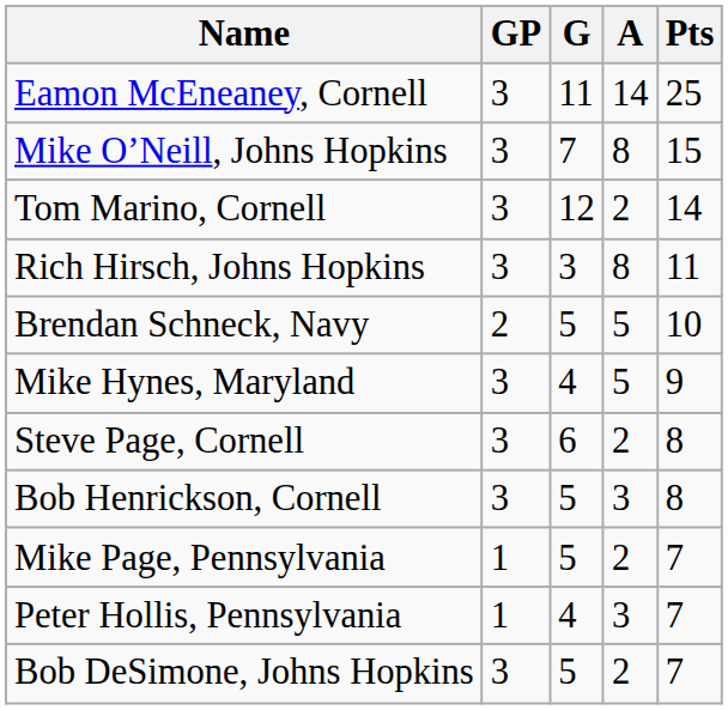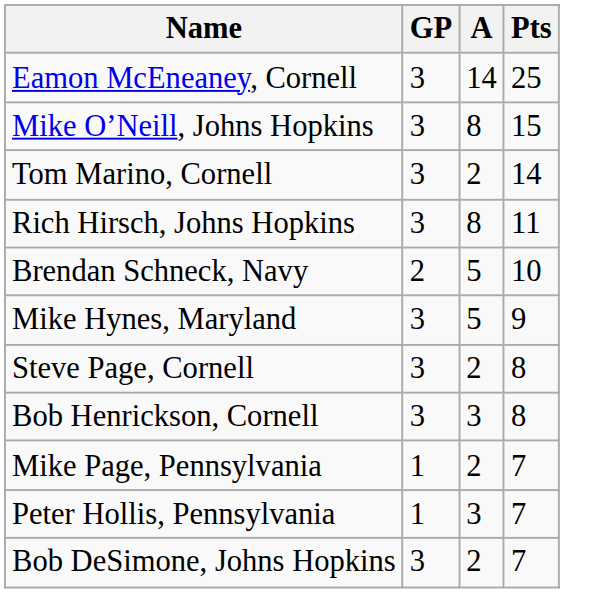 <table class="wikitable">
 <tr>
 <th>Name</th>
 <th>GP</th>
-<th>G</th>
 <th>A</th>
 <th>Pts</th>
 </tr>
 <tr>
 <td><a href='#'>Eamon McEneaney</a>, Cornell</td>
 <td>3</td>
-<td>11</td>
 <td>14</td>
 <td>25</td>
 </tr>
 <tr>
 <td><a href='#'>Mike O’Neill</a>, Johns Hopkins</td>
 <td>3</td>
-<td>7</td>
 <td>8</td>
 <td>15</td>
 </tr>
 <tr>
 <td>Tom Marino, Cornell</td>
 <td>3</td>
-<td>12</td>
 <td>2</td>
 <td>14</td>
 </tr>
 <tr>
 <td>Rich Hirsch, Johns Hopkins</td>
-<td>3</td>
 <td>3</td>
 <td>8</td>
 <td>11</td>
 </tr>
 <tr>
 <td>Brendan Schneck, Navy</td>
 <td>2</td>
 <td>5</td>
-<td>5</td>
 <td>10</td>
 </tr>
 <tr>
 <td>Mike Hynes, Maryland</td>
 <td>3</td>
-<td>4</td>
 <td>5</td>
 <td>9</td>
 </tr>
 <tr>
 <td>Steve Page, Cornell</td>
 <td>3</td>
-<td>6</td>
 <td>2</td>
 <td>8</td>
 </tr>
 <tr>
 <td>Bob Henrickson, Cornell</td>
 <td>3</td>
-<td>5</td>
 <td>3</td>
 <td>8</td>
 </tr>
 <tr>
 <td>Mike Page, Pennsylvania</td>
 <td>1</td>
-<td>5</td>
 <td>2</td>
 <td>7</td>
 </tr>
 <tr>
 <td>Peter Hollis, Pennsylvania</td>
 <td>1</td>
-<td>4</td>
 <td>3</td>
 <td>7</td>
 </tr>
 <tr>
 <td>Bob DeSimone, Johns Hopkins</td>
 <td>3</td>
-<td>5</td>
 <td>2</td>
 <td>7</td>
 </tr>
 </table>
